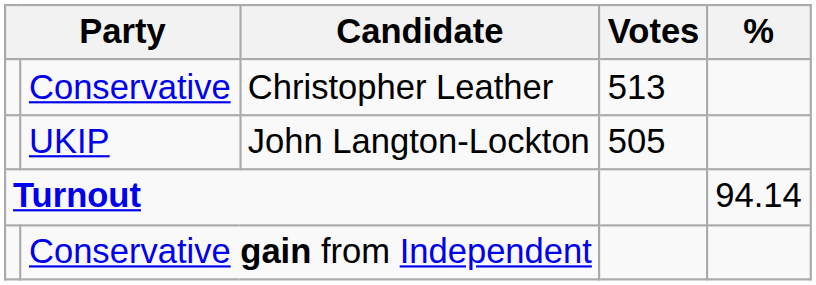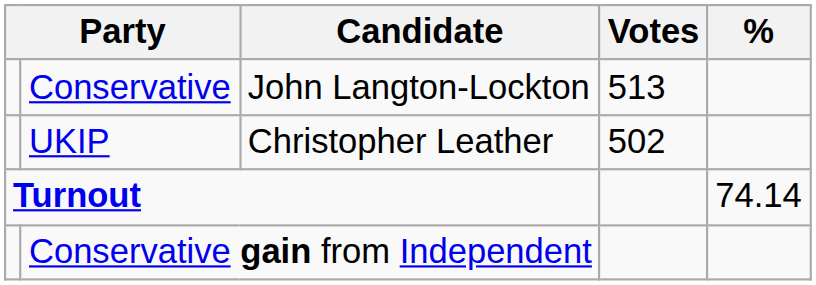 <table class="wikitable">
 <tr>
 <th colspan="2">Party</th>
 <th>Candidate</th>
 <th>Votes</th>
 <th>%</th>
 </tr>
 <tr>
 <td></td>
 <td><a href='#'>Conservative</a></td>
-<td>Christopher Leather</td>
+<td>John Langton-Lockton</td>
 <td>513</td>
 <td></td>
 </tr>
 <tr>
 <td></td>
 <td><a href='#'>UKIP</a></td>
-<td>John Langton-Lockton</td>
-<td>505</td>
+<td>Christopher Leather</td>
+<td>502</td>
 <td></td>
 </tr>
 <tr>
 <td colspan="3"><strong><a href='#'>Turnout</a></strong></td>
 <td></td>
-<td>94.14</td>
+<td>74.14</td>
 </tr>
 <tr>
 <td></td>
 <td colspan="2"><a href='#'>Conservative</a> <strong>gain</strong> from <a href='#'>Independent</a></td>
 <td></td>
 <td></td>
 </tr>
 </table>
